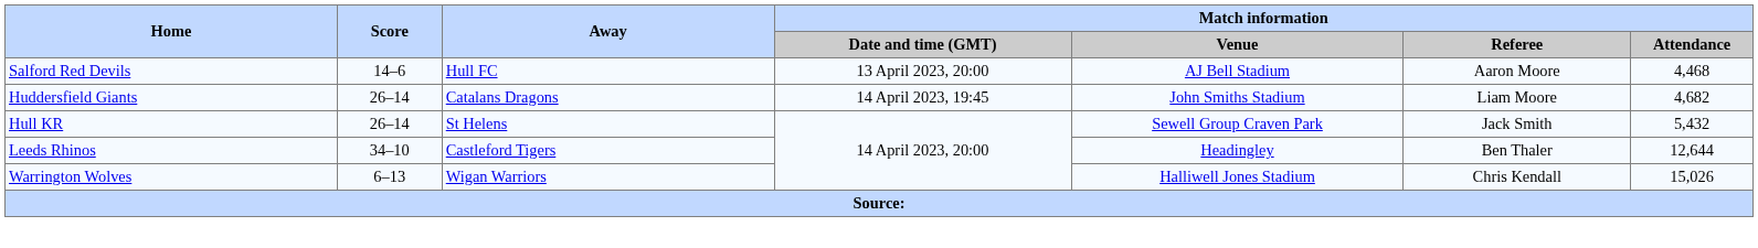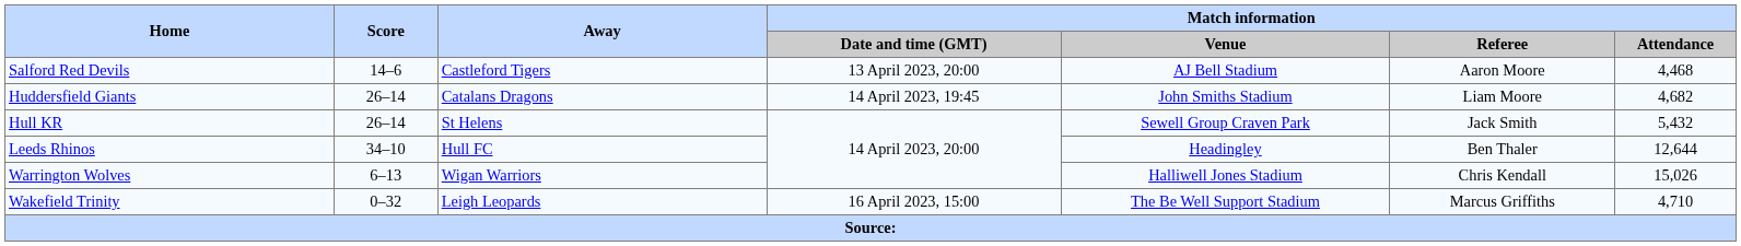 <table border=1 style="border-collapse:collapse; font-size:90%; text-align:center;" cellpadding=3 cellspacing=0 width=100%>
 <tr style="background:#C1D8ff;">
 <th scope="col" rowspan=2 width=19%>Home</th>
 <th scope="col" rowspan=2 width=6%>Score</th>
 <th scope="col" rowspan=2 width=19%>Away</th>
 <th colspan=4>Match information</th>
 </tr>
 <tr style="background:#CCCCCC;">
 <th scope="col" width=17%>Date and time (GMT)</th>
 <th scope="col" width=19%>Venue</th>
 <th scope="col" width=13%>Referee</th>
 <th scope="col" width=7%>Attendance</th>
 </tr>
 <tr style="background:#F5FAFF;">
 <td style="text-align:left;"> <a href='#'>Salford Red Devils</a></td>
 <td>14–6</td>
-<td style="text-align:left;"> <a href='#'>Hull FC</a></td>
+<td style="text-align:left;"> <a href='#'>Castleford Tigers</a></td>
 <td>13 April 2023, 20:00</td>
 <td><a href='#'>AJ Bell Stadium</a></td>
 <td>Aaron Moore</td>
 <td>4,468</td>
 </tr>
 <tr style="background:#F5FAFF;">
 <td style="text-align:left;"> <a href='#'>Huddersfield Giants</a></td>
 <td>26–14</td>
 <td style="text-align:left;"> <a href='#'>Catalans Dragons</a></td>
 <td>14 April 2023, 19:45</td>
 <td><a href='#'>John Smiths Stadium</a></td>
 <td>Liam Moore</td>
 <td>4,682</td>
 </tr>
 <tr style="background:#F5FAFF;">
 <td style="text-align:left;"> <a href='#'>Hull KR</a></td>
 <td>26–14</td>
 <td style="text-align:left;"> <a href='#'>St Helens</a></td>
 <td rowspan=3>14 April 2023, 20:00</td>
 <td><a href='#'>Sewell Group Craven Park</a></td>
 <td>Jack Smith</td>
 <td>5,432</td>
 </tr>
 <tr style="background:#F5FAFF;">
 <td style="text-align:left;"> <a href='#'>Leeds Rhinos</a></td>
 <td>34–10</td>
-<td style="text-align:left;"> <a href='#'>Castleford Tigers</a></td>
+<td style="text-align:left;"> <a href='#'>Hull FC</a></td>
 <td><a href='#'>Headingley</a></td>
 <td>Ben Thaler</td>
 <td>12,644</td>
 </tr>
 <tr style="background:#F5FAFF;">
 <td style="text-align:left;"> <a href='#'>Warrington Wolves</a></td>
 <td>6–13</td>
 <td style="text-align:left;"> <a href='#'>Wigan Warriors</a></td>
 <td><a href='#'>Halliwell Jones Stadium</a></td>
 <td>Chris Kendall</td>
 <td>15,026</td>
 </tr>
+<tr style="background:#F5FAFF;">
+<td style="text-align:left;"> <a href='#'>Wakefield Trinity</a></td>
+<td>0–32</td>
+<td style="text-align:left;"> <a href='#'>Leigh Leopards</a></td>
+<td>16 April 2023, 15:00</td>
+<td><a href='#'>The Be Well Support Stadium</a></td>
+<td>Marcus Griffiths</td>
+<td>4,710</td>
+</tr>
 <tr style="background:#c1d8ff;">
 <th colspan=7>Source:</th>
 </tr>
 </table>
